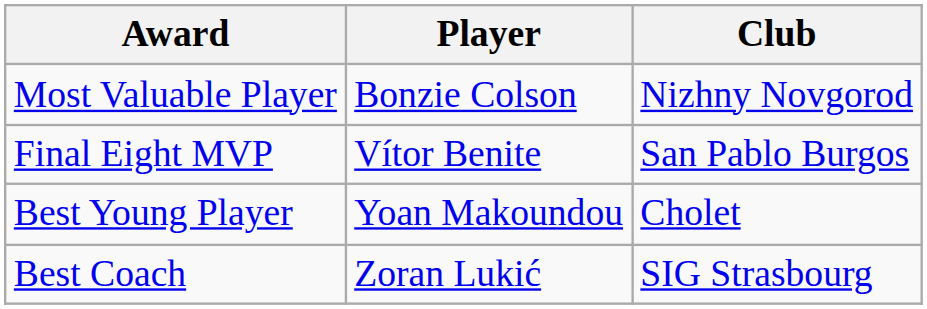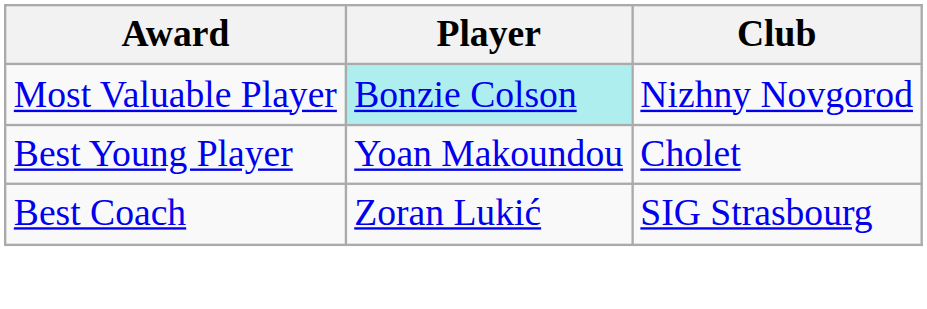 <table class="wikitable">
 <tr>
 <th>Award</th>
 <th>Player</th>
 <th>Club</th>
 </tr>
 <tr>
 <td><a href='#'>Most Valuable Player</a></td>
-<td> <a href='#'>Bonzie Colson</a></td>
+<td style="background: paleturquoise;"> <a href='#'>Bonzie Colson</a></td>
 <td> <a href='#'>Nizhny Novgorod</a></td>
-</tr>
-<tr>
-<td><a href='#'>Final Eight MVP</a></td>
-<td> <a href='#'>Vítor Benite</a></td>
-<td> <a href='#'>San Pablo Burgos</a></td>
 </tr>
 <tr>
 <td><a href='#'>Best Young Player</a></td>
 <td> <a href='#'>Yoan Makoundou</a></td>
 <td> <a href='#'>Cholet</a></td>
 </tr>
 <tr>
 <td><a href='#'>Best Coach</a></td>
 <td> <a href='#'>Zoran Lukić</a></td>
 <td> <a href='#'>SIG Strasbourg</a></td>
 </tr>
 </table>
